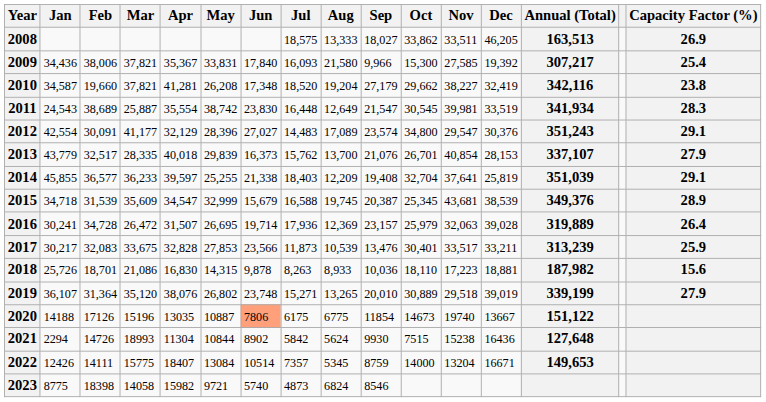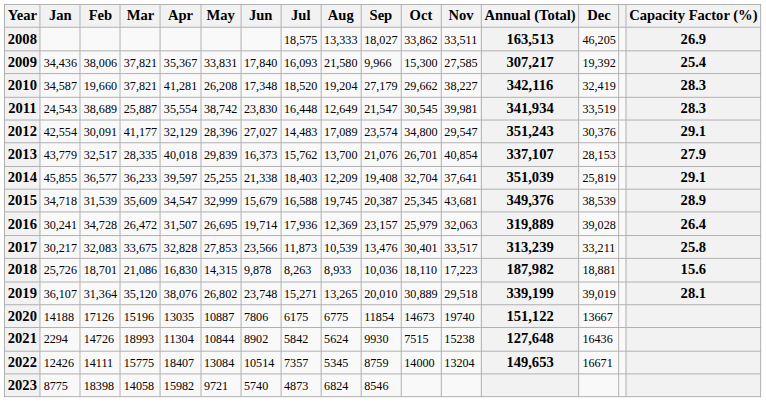 <table class="wikitable">
 <tr>
 <th>Year</th>
 <th>Jan</th>
 <th>Feb</th>
 <th>Mar</th>
 <th>Apr</th>
 <th>May</th>
 <th>Jun</th>
 <th>Jul</th>
 <th>Aug</th>
 <th>Sep</th>
 <th>Oct</th>
 <th>Nov</th>
+<th>Annual (Total)</th>
 <th>Dec</th>
-<th>Annual (Total)</th>
 <th></th>
 <th>Capacity Factor (%)</th>
 </tr>
 <tr>
 <th>2008</th>
 <td></td>
 <td></td>
 <td></td>
 <td></td>
 <td></td>
 <td></td>
 <td><small>18,575</small></td>
 <td><small>13,333</small></td>
 <td><small>18,027</small></td>
 <td><small>33,862</small></td>
 <td><small>33,511</small></td>
+<th>163,513</th>
 <td><small>46,205</small></td>
-<th>163,513</th>
 <td></td>
 <th>26.9</th>
 </tr>
 <tr>
 <th>2009</th>
 <td><small>34,436</small></td>
 <td><small>38,006</small></td>
 <td><small>37,821</small></td>
 <td><small>35,367</small></td>
 <td><small>33,831</small></td>
 <td><small>17,840</small></td>
 <td><small>16,093</small></td>
 <td><small>21,580</small></td>
 <td><small>9,966</small></td>
 <td><small>15,300</small></td>
 <td><small>27,585</small></td>
+<th>307,217</th>
 <td><small>19,392</small></td>
-<th>307,217</th>
 <td></td>
 <th>25.4</th>
 </tr>
 <tr>
 <th>2010</th>
 <td><small>34,587</small></td>
 <td><small>19,660</small></td>
 <td><small>37,821</small></td>
 <td><small>41,281</small></td>
 <td><small>26,208</small></td>
 <td><small>17,348</small></td>
 <td><small>18,520</small></td>
 <td><small>19,204</small></td>
 <td><small>27,179</small></td>
 <td><small>29,662</small></td>
 <td><small>38,227</small></td>
+<th>342,116</th>
 <td><small>32,419</small></td>
-<th>342,116</th>
 <td></td>
-<th>23.8</th>
+<th>28.3</th>
 </tr>
 <tr>
 <th>2011</th>
 <td><small>24,543</small></td>
 <td><small>38,689</small></td>
 <td><small>25,887</small></td>
 <td><small>35,554</small></td>
 <td><small>38,742</small></td>
 <td><small>23,830</small></td>
 <td><small>16,448</small></td>
 <td><small>12,649</small></td>
 <td><small>21,547</small></td>
 <td><small>30,545</small></td>
 <td><small>39,981</small></td>
+<th>341,934</th>
 <td><small>33,519</small></td>
-<th>341,934</th>
 <td></td>
 <th>28.3</th>
 </tr>
 <tr>
 <th>2012</th>
 <td><small>42,554</small></td>
 <td><small>30,091</small></td>
 <td><small>41,177</small></td>
 <td><small>32,129</small></td>
 <td><small>28,396</small></td>
 <td><small>27,027</small></td>
 <td><small>14,483</small></td>
 <td><small>17,089</small></td>
 <td><small>23,574</small></td>
 <td><small>34,800</small></td>
 <td><small>29,547</small></td>
+<th>351,243</th>
 <td><small>30,376</small></td>
-<th>351,243</th>
 <td></td>
 <th>29.1</th>
 </tr>
 <tr>
 <th>2013</th>
 <td><small>43,779</small></td>
 <td><small>32,517</small></td>
 <td><small>28,335</small></td>
 <td><small>40,018</small></td>
 <td><small>29,839</small></td>
 <td><small>16,373</small></td>
 <td><small>15,762</small></td>
 <td><small>13,700</small></td>
 <td><small>21,076</small></td>
 <td><small>26,701</small></td>
 <td><small>40,854</small></td>
+<th>337,107</th>
 <td><small>28,153</small></td>
-<th>337,107</th>
 <td></td>
 <th>27.9</th>
 </tr>
 <tr>
 <th>2014</th>
 <td><small>45,855</small></td>
 <td><small>36,577</small></td>
 <td><small>36,233</small></td>
 <td><small>39,597</small></td>
 <td><small>25,255</small></td>
 <td><small>21,338</small></td>
 <td><small>18,403</small></td>
 <td><small>12,209</small></td>
 <td><small>19,408</small></td>
 <td><small>32,704</small></td>
 <td><small>37,641</small></td>
+<th>351,039</th>
 <td><small>25,819</small></td>
-<th>351,039</th>
 <td></td>
 <th>29.1</th>
 </tr>
 <tr>
 <th>2015</th>
 <td><small>34,718</small></td>
 <td><small>31,539</small></td>
 <td><small>35,609</small></td>
 <td><small>34,547</small></td>
 <td><small>32,999</small></td>
 <td><small>15,679</small></td>
 <td><small>16,588</small></td>
 <td><small>19,745</small></td>
 <td><small>20,387</small></td>
 <td><small>25,345</small></td>
 <td><small>43,681</small></td>
+<th>349,376</th>
 <td><small>38,539</small></td>
-<th>349,376</th>
 <td></td>
 <th>28.9</th>
 </tr>
 <tr>
 <th>2016</th>
 <td><small>30,241</small></td>
 <td><small>34,728</small></td>
 <td><small>26,472</small></td>
 <td><small>31,507</small></td>
 <td><small>26,695</small></td>
 <td><small>19,714</small></td>
 <td><small>17,936</small></td>
 <td><small>12,369</small></td>
 <td><small>23,157</small></td>
 <td><small>25,979</small></td>
 <td><small>32,063</small></td>
+<th>319,889</th>
 <td><small>39,028</small></td>
-<th>319,889</th>
 <td></td>
 <th>26.4</th>
 </tr>
 <tr>
 <th>2017</th>
 <td><small>30,217</small></td>
 <td><small>32,083</small></td>
 <td><small>33,675</small></td>
 <td><small>32,828</small></td>
 <td><small>27,853</small></td>
 <td><small>23,566</small></td>
 <td><small>11,873</small></td>
 <td><small>10,539</small></td>
 <td><small>13,476</small></td>
 <td><small>30,401</small></td>
 <td><small>33,517</small></td>
+<th>313,239</th>
 <td><small>33,211</small></td>
-<th>313,239</th>
 <td></td>
-<th>25.9</th>
+<th>25.8</th>
 </tr>
 <tr>
 <th>2018</th>
 <td><small>25,726</small></td>
 <td><small>18,701</small></td>
 <td><small>21,086</small></td>
 <td><small>16,830</small></td>
 <td><small>14,315</small></td>
 <td><small>9,878</small></td>
 <td><small>8,263</small></td>
 <td><small>8,933</small></td>
 <td><small>10,036</small></td>
 <td><small>18,110</small></td>
 <td><small>17,223</small></td>
+<th>187,982</th>
 <td><small>18,881</small></td>
-<th>187,982</th>
 <td></td>
 <th>15.6</th>
 </tr>
 <tr>
 <th>2019</th>
 <td><small>36,107</small></td>
 <td><small>31,364</small></td>
 <td><small>35,120</small></td>
 <td><small>38,076</small></td>
 <td><small>26,802</small></td>
 <td><small>23,748</small></td>
 <td><small>15,271</small></td>
 <td><small>13,265</small></td>
 <td><small>20,010</small></td>
 <td><small>30,889</small></td>
 <td><small>29,518</small></td>
+<th>339,199</th>
 <td><small>39,019</small></td>
-<th>339,199</th>
 <td></td>
-<th>27.9</th>
+<th>28.1</th>
 </tr>
 <tr>
 <th>2020</th>
 <td><small>14188</small></td>
 <td><small>17126</small></td>
 <td><small>15196</small></td>
 <td><small>13035</small></td>
 <td><small>10887</small></td>
-<td style="background: lightsalmon;"><small>7806</small></td>
+<td><small>7806</small></td>
 <td><small>6175</small></td>
 <td><small>6775</small></td>
 <td><small>11854</small></td>
 <td><small>14673</small></td>
 <td><small>19740</small></td>
+<th>151,122</th>
 <td><small>13667</small></td>
-<th>151,122</th>
 <td></td>
 <th></th>
 </tr>
 <tr>
 <th>2021</th>
 <td><small>2294</small></td>
 <td><small>14726</small></td>
 <td><small>18993</small></td>
 <td><small>11304</small></td>
 <td><small>10844</small></td>
 <td><small>8902</small></td>
 <td><small>5842</small></td>
 <td><small>5624</small></td>
 <td><small>9930</small></td>
 <td><small>7515</small></td>
 <td><small>15238</small></td>
+<th>127,648</th>
 <td><small>16436</small></td>
-<th>127,648</th>
 <td></td>
 <th></th>
 </tr>
 <tr>
 <th>2022</th>
 <td><small>12426</small></td>
 <td><small>14111</small></td>
 <td><small>15775</small></td>
 <td><small>18407</small></td>
 <td><small>13084</small></td>
 <td><small>10514</small></td>
 <td><small>7357</small></td>
 <td><small>5345</small></td>
 <td><small>8759</small></td>
 <td><small>14000</small></td>
 <td><small>13204</small></td>
+<th>149,653</th>
 <td><small>16671</small></td>
-<th>149,653</th>
 <td></td>
 <th></th>
 </tr>
 <tr>
 <th>2023</th>
 <td><small>8775</small></td>
 <td><small>18398</small></td>
 <td><small>14058</small></td>
 <td><small>15982</small></td>
 <td><small>9721</small></td>
 <td><small>5740</small></td>
 <td><small>4873</small></td>
 <td><small>6824</small></td>
 <td><small>8546</small></td>
 <td></td>
 <td></td>
+<th></th>
 <td></td>
-<th></th>
 <td></td>
 <th></th>
 </tr>
 </table>
